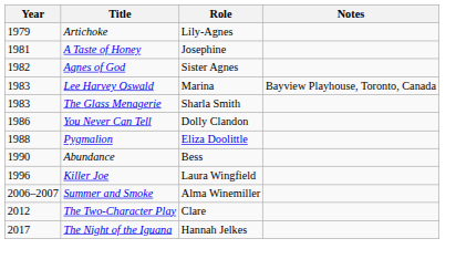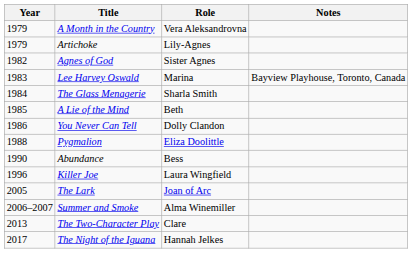 <table class="wikitable sortable">
 <tr>
 <th>Year</th>
 <th>Title</th>
 <th>Role</th>
 <th class="unsortable">Notes</th>
 </tr>
 <tr>
 <td>1979</td>
-<td><em>Artichoke</em></td>
-<td>Lily-Agnes</td>
+<td data-sort-value="Month in the Country, A"><em><a href='#'>A Month in the Country</a></em></td>
+<td>Vera Aleksandrovna</td>
 <td></td>
 </tr>
 <tr>
-<td>1981</td>
-<td data-sort-value="Taste of Honey, A"><em><a href='#'>A Taste of Honey</a></em></td>
-<td>Josephine</td>
+<td>1979</td>
+<td><em>Artichoke</em></td>
+<td>Lily-Agnes</td>
 <td></td>
 </tr>
 <tr>
 <td>1982</td>
 <td><em><a href='#'>Agnes of God</a></em></td>
 <td>Sister Agnes</td>
 <td></td>
 </tr>
 <tr>
 <td>1983</td>
 <td><em><a href='#'>Lee Harvey Oswald</a></em></td>
 <td>Marina</td>
 <td>Bayview Playhouse, Toronto, Canada</td>
 </tr>
 <tr>
-<td>1983</td>
+<td>1984</td>
 <td data-sort-value="Glass Menagerie, The"><em><a href='#'>The Glass Menagerie</a></em></td>
 <td>Sharla Smith</td>
+<td></td>
+</tr>
+<tr>
+<td>1985</td>
+<td data-sort-value="Lie of the Mind, A"><em><a href='#'>A Lie of the Mind</a></em></td>
+<td>Beth</td>
 <td></td>
 </tr>
 <tr>
 <td>1986</td>
 <td><em><a href='#'>You Never Can Tell</a></em></td>
 <td>Dolly Clandon</td>
 <td></td>
 </tr>
 <tr>
 <td>1988</td>
 <td><em><a href='#'>Pygmalion</a></em></td>
 <td><a href='#'>Eliza Doolittle</a></td>
 <td></td>
 </tr>
 <tr>
 <td>1990</td>
 <td><em>Abundance</em></td>
 <td>Bess</td>
 <td></td>
 </tr>
 <tr>
 <td>1996</td>
 <td><em><a href='#'>Killer Joe</a></em></td>
 <td>Laura Wingfield</td>
 <td></td>
 </tr>
 <tr>
+<td>2005</td>
+<td data-sort-value="Lark, The"><em><a href='#'>The Lark</a></em></td>
+<td><a href='#'>Joan of Arc</a></td>
+<td></td>
+</tr>
+<tr>
 <td>2006–2007</td>
 <td><em><a href='#'>Summer and Smoke</a></em></td>
 <td>Alma Winemiller</td>
 <td></td>
 </tr>
 <tr>
-<td>2012</td>
+<td>2013</td>
 <td data-sort-value="Two-Character Play, The"><em><a href='#'>The Two-Character Play</a></em></td>
 <td>Clare</td>
 <td></td>
 </tr>
 <tr>
 <td>2017</td>
 <td data-sort-value="Night of the Iguana, The"><em><a href='#'>The Night of the Iguana</a></em></td>
 <td>Hannah Jelkes</td>
 <td></td>
 </tr>
 </table>
